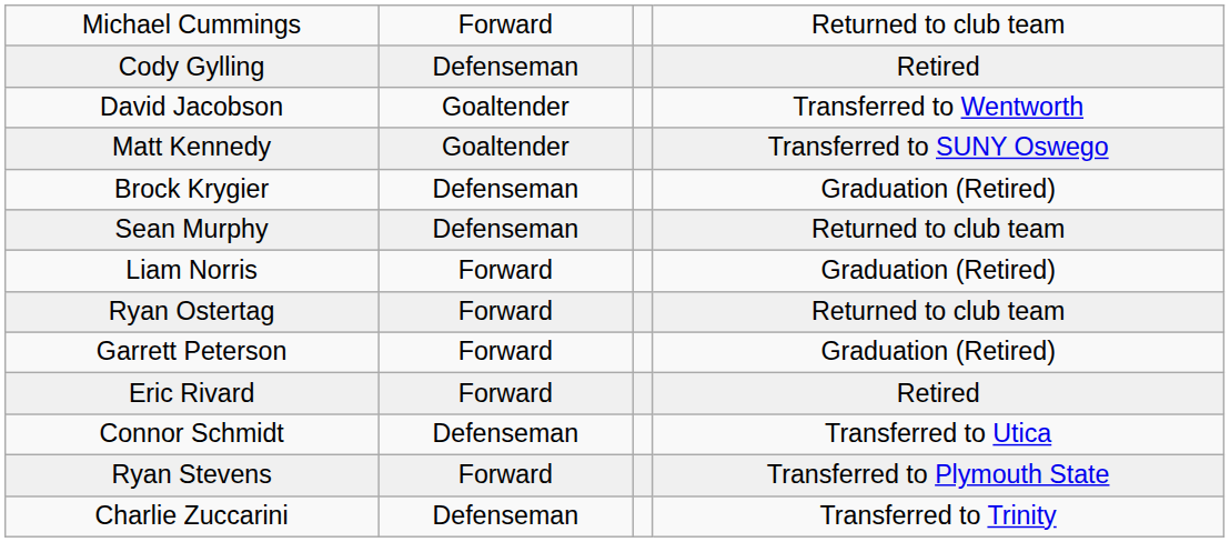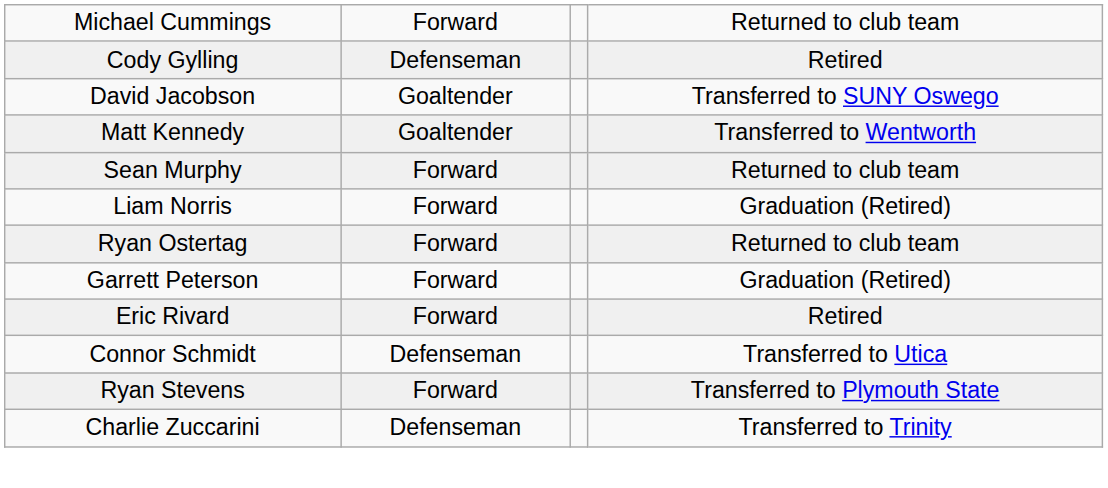 <table class="wikitable" width="60%">
 <tr align="center" bgcolor="">
 <td>Michael Cummings</td>
 <td>Forward</td>
 <td></td>
 <td>Returned to club team</td>
 </tr>
 <tr align="center" bgcolor="f0f0f0">
 <td>Cody Gylling</td>
 <td>Defenseman</td>
 <td></td>
 <td>Retired</td>
 </tr>
 <tr align="center" bgcolor="">
 <td>David Jacobson</td>
 <td>Goaltender</td>
 <td></td>
-<td>Transferred to <a href='#'>Wentworth</a></td>
+<td>Transferred to <a href='#'>SUNY Oswego</a></td>
 </tr>
 <tr align="center" bgcolor="f0f0f0">
 <td>Matt Kennedy</td>
 <td>Goaltender</td>
 <td></td>
-<td>Transferred to <a href='#'>SUNY Oswego</a></td>
-</tr>
-<tr align="center" bgcolor="">
-<td>Brock Krygier</td>
-<td>Defenseman</td>
-<td></td>
-<td>Graduation (Retired)</td>
+<td>Transferred to <a href='#'>Wentworth</a></td>
 </tr>
 <tr align="center" bgcolor="f0f0f0">
 <td>Sean Murphy</td>
-<td>Defenseman</td>
+<td>Forward</td>
 <td></td>
 <td>Returned to club team</td>
 </tr>
 <tr align="center" bgcolor="">
 <td>Liam Norris</td>
 <td>Forward</td>
 <td></td>
 <td>Graduation (Retired)</td>
 </tr>
 <tr align="center" bgcolor="f0f0f0">
 <td>Ryan Ostertag</td>
 <td>Forward</td>
 <td></td>
 <td>Returned to club team</td>
 </tr>
 <tr align="center" bgcolor="">
 <td>Garrett Peterson</td>
 <td>Forward</td>
 <td></td>
 <td>Graduation (Retired)</td>
 </tr>
 <tr align="center" bgcolor="f0f0f0">
 <td>Eric Rivard</td>
 <td>Forward</td>
 <td></td>
 <td>Retired</td>
 </tr>
 <tr align="center" bgcolor="">
 <td>Connor Schmidt</td>
 <td>Defenseman</td>
 <td></td>
 <td>Transferred to <a href='#'>Utica</a></td>
 </tr>
 <tr align="center" bgcolor="f0f0f0">
 <td>Ryan Stevens</td>
 <td>Forward</td>
 <td></td>
 <td>Transferred to <a href='#'>Plymouth State</a></td>
 </tr>
 <tr align="center" bgcolor="">
 <td>Charlie Zuccarini</td>
 <td>Defenseman</td>
 <td></td>
 <td>Transferred to <a href='#'>Trinity</a></td>
 </tr>
 </table>
